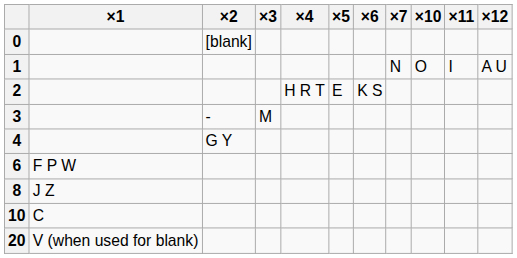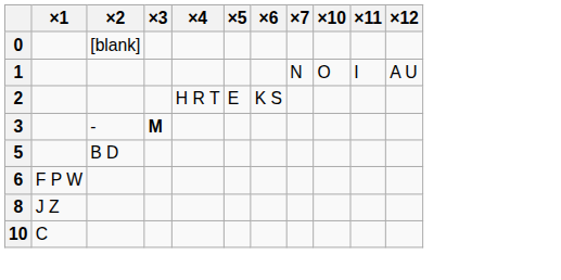 <table class="wikitable floatright">
 <tr>
 <th></th>
 <th>×1</th>
 <th>×2</th>
 <th>×3</th>
 <th>×4</th>
 <th>×5</th>
 <th>×6</th>
 <th>×7</th>
 <th>×10</th>
 <th>×11</th>
 <th>×12</th>
 </tr>
 <tr>
 <th>0</th>
 <td></td>
 <td>[blank]</td>
 <td></td>
 <td></td>
 <td></td>
 <td></td>
 <td></td>
 <td></td>
 <td></td>
 <td></td>
 </tr>
 <tr>
 <th>1</th>
 <td></td>
 <td></td>
 <td></td>
 <td></td>
 <td></td>
 <td></td>
 <td>N</td>
 <td>O</td>
 <td>I</td>
 <td>A U</td>
 </tr>
 <tr>
 <th>2</th>
 <td></td>
 <td></td>
 <td></td>
 <td>H R T</td>
 <td>E</td>
 <td>K S</td>
 <td></td>
 <td></td>
 <td></td>
 <td></td>
 </tr>
 <tr>
 <th>3</th>
 <td></td>
 <td>-</td>
-<td>M</td>
+<td><strong>M</strong></td>
 <td></td>
 <td></td>
 <td></td>
 <td></td>
 <td></td>
 <td></td>
 <td></td>
 </tr>
 <tr>
-<th>4</th>
+<th>5</th>
 <td></td>
-<td>G Y</td>
+<td>B D</td>
 <td></td>
 <td></td>
 <td></td>
 <td></td>
 <td></td>
 <td></td>
 <td></td>
 <td></td>
 </tr>
 <tr>
 <th>6</th>
 <td>F P W</td>
 <td></td>
 <td></td>
 <td></td>
 <td></td>
 <td></td>
 <td></td>
 <td></td>
 <td></td>
 <td></td>
 </tr>
 <tr>
 <th>8</th>
 <td>J Z</td>
 <td></td>
 <td></td>
 <td></td>
 <td></td>
 <td></td>
 <td></td>
 <td></td>
 <td></td>
 <td></td>
 </tr>
 <tr>
 <th>10</th>
 <td>C</td>
 <td></td>
 <td></td>
 <td></td>
 <td></td>
 <td></td>
 <td></td>
 <td></td>
 <td></td>
 <td></td>
 </tr>
-<tr>
-<th>20</th>
-<td>V (when used for blank)</td>
-<td></td>
-<td></td>
-<td></td>
-<td></td>
-<td></td>
-<td></td>
-<td></td>
-<td></td>
-<td></td>
-</tr>
 </table>
